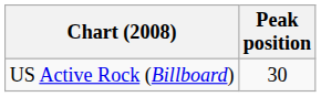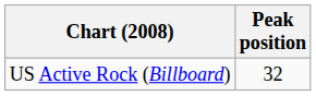 <table class="wikitable">
 <tr>
 <th>Chart (2008)</th>
 <th>Peak<br>position</th>
 </tr>
 <tr>
 <td>US <a href='#'>Active Rock</a> (<em><a href='#'>Billboard</a></em>)</td>
-<td align="center">30</td>
+<td align="center">32</td>
 </tr>
 </table>
